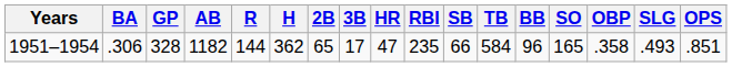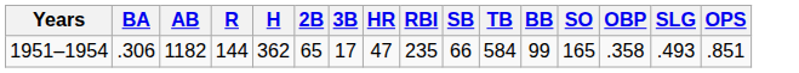 <table class="wikitable">
 <tr>
 <th>Years</th>
 <th><a href='#'>BA</a></th>
-<th><a href='#'>GP</a></th>
 <th><a href='#'>AB</a></th>
 <th><a href='#'>R</a></th>
 <th><a href='#'>H</a></th>
 <th><a href='#'>2B</a></th>
 <th><a href='#'>3B</a></th>
 <th><a href='#'>HR</a></th>
 <th><a href='#'>RBI</a></th>
 <th><a href='#'>SB</a></th>
 <th><a href='#'>TB</a></th>
 <th><a href='#'>BB</a></th>
 <th><a href='#'>SO</a></th>
 <th><a href='#'>OBP</a></th>
 <th><a href='#'>SLG</a></th>
 <th><a href='#'>OPS</a></th>
 </tr>
 <tr align=center>
 <td>1951–1954</td>
 <td>.306</td>
-<td>328</td>
 <td>1182</td>
 <td>144</td>
 <td>362</td>
 <td>65</td>
 <td>17</td>
 <td>47</td>
 <td>235</td>
 <td>66</td>
 <td>584</td>
-<td>96</td>
+<td>99</td>
 <td>165</td>
 <td>.358</td>
 <td>.493</td>
 <td>.851</td>
 </tr>
 </table>
